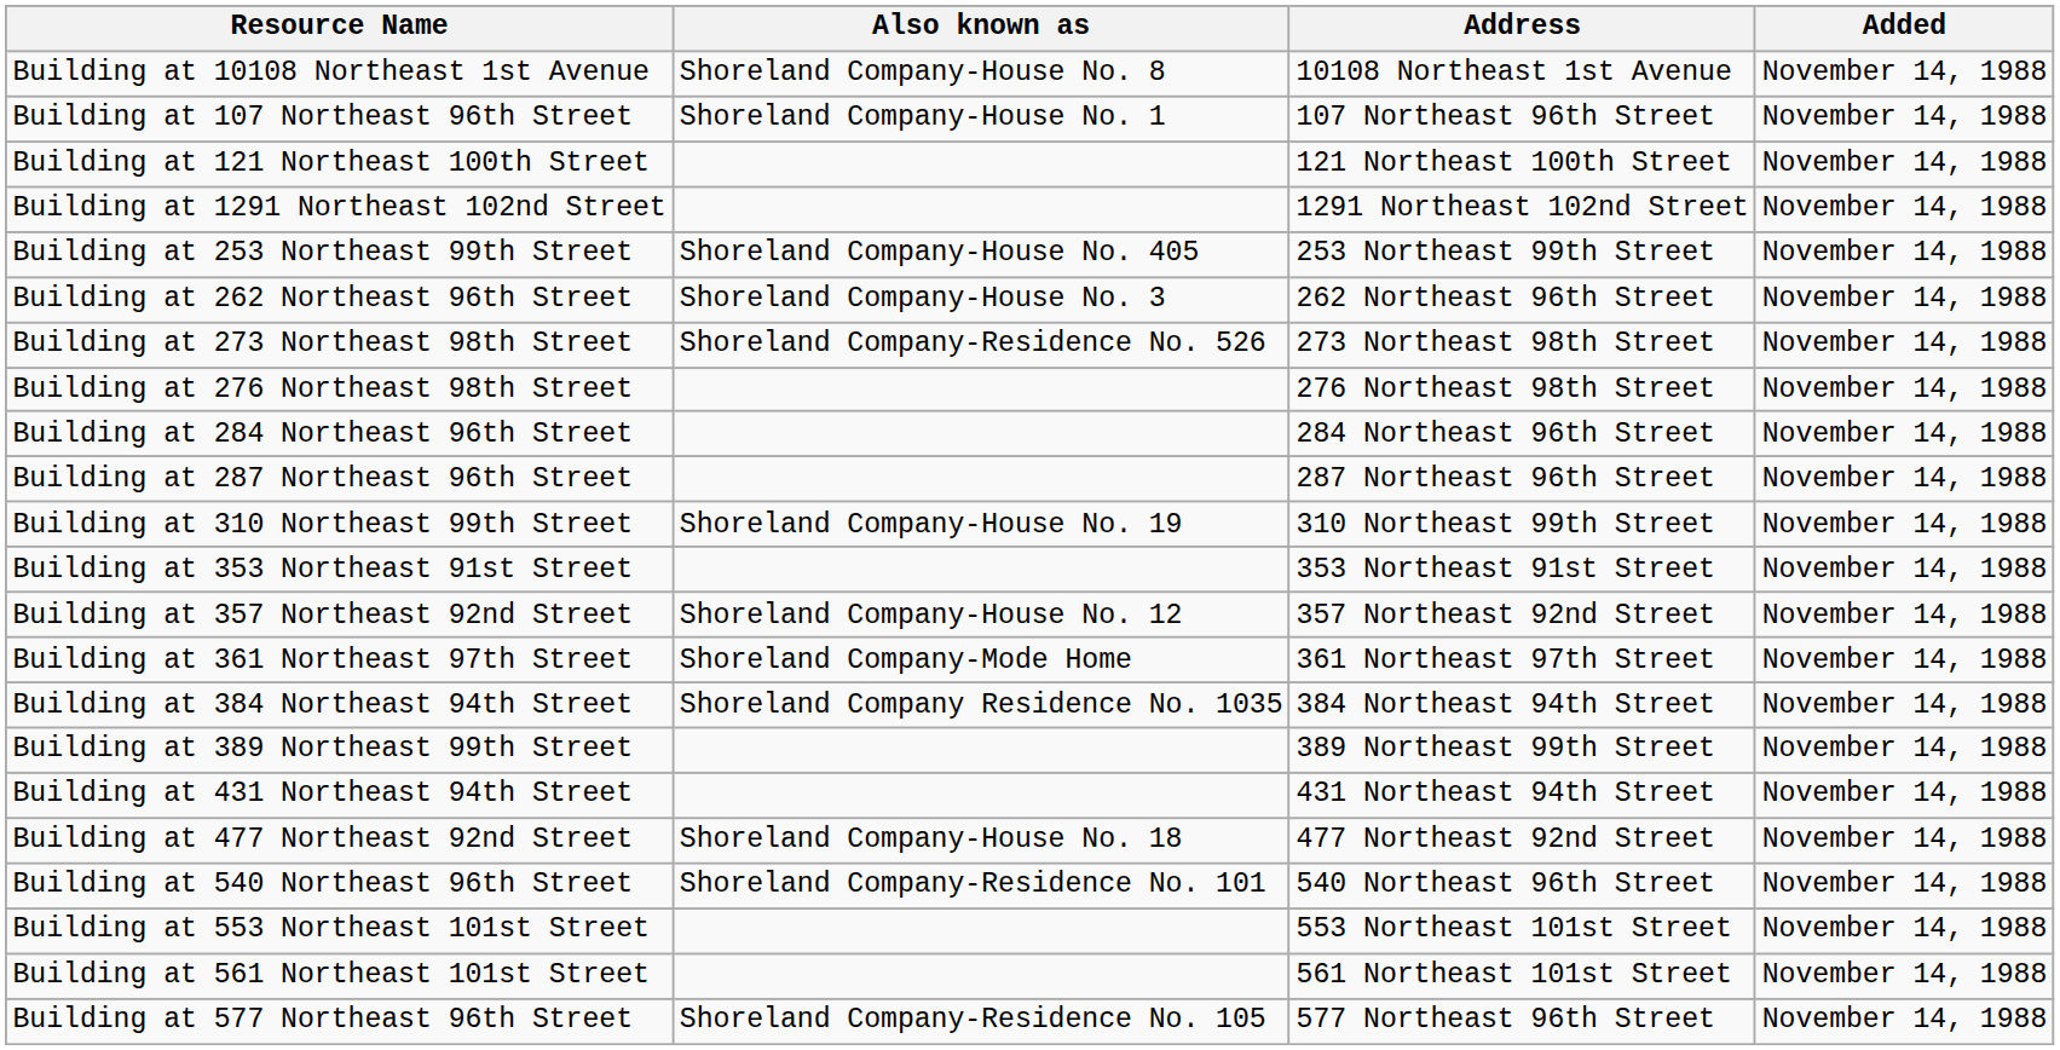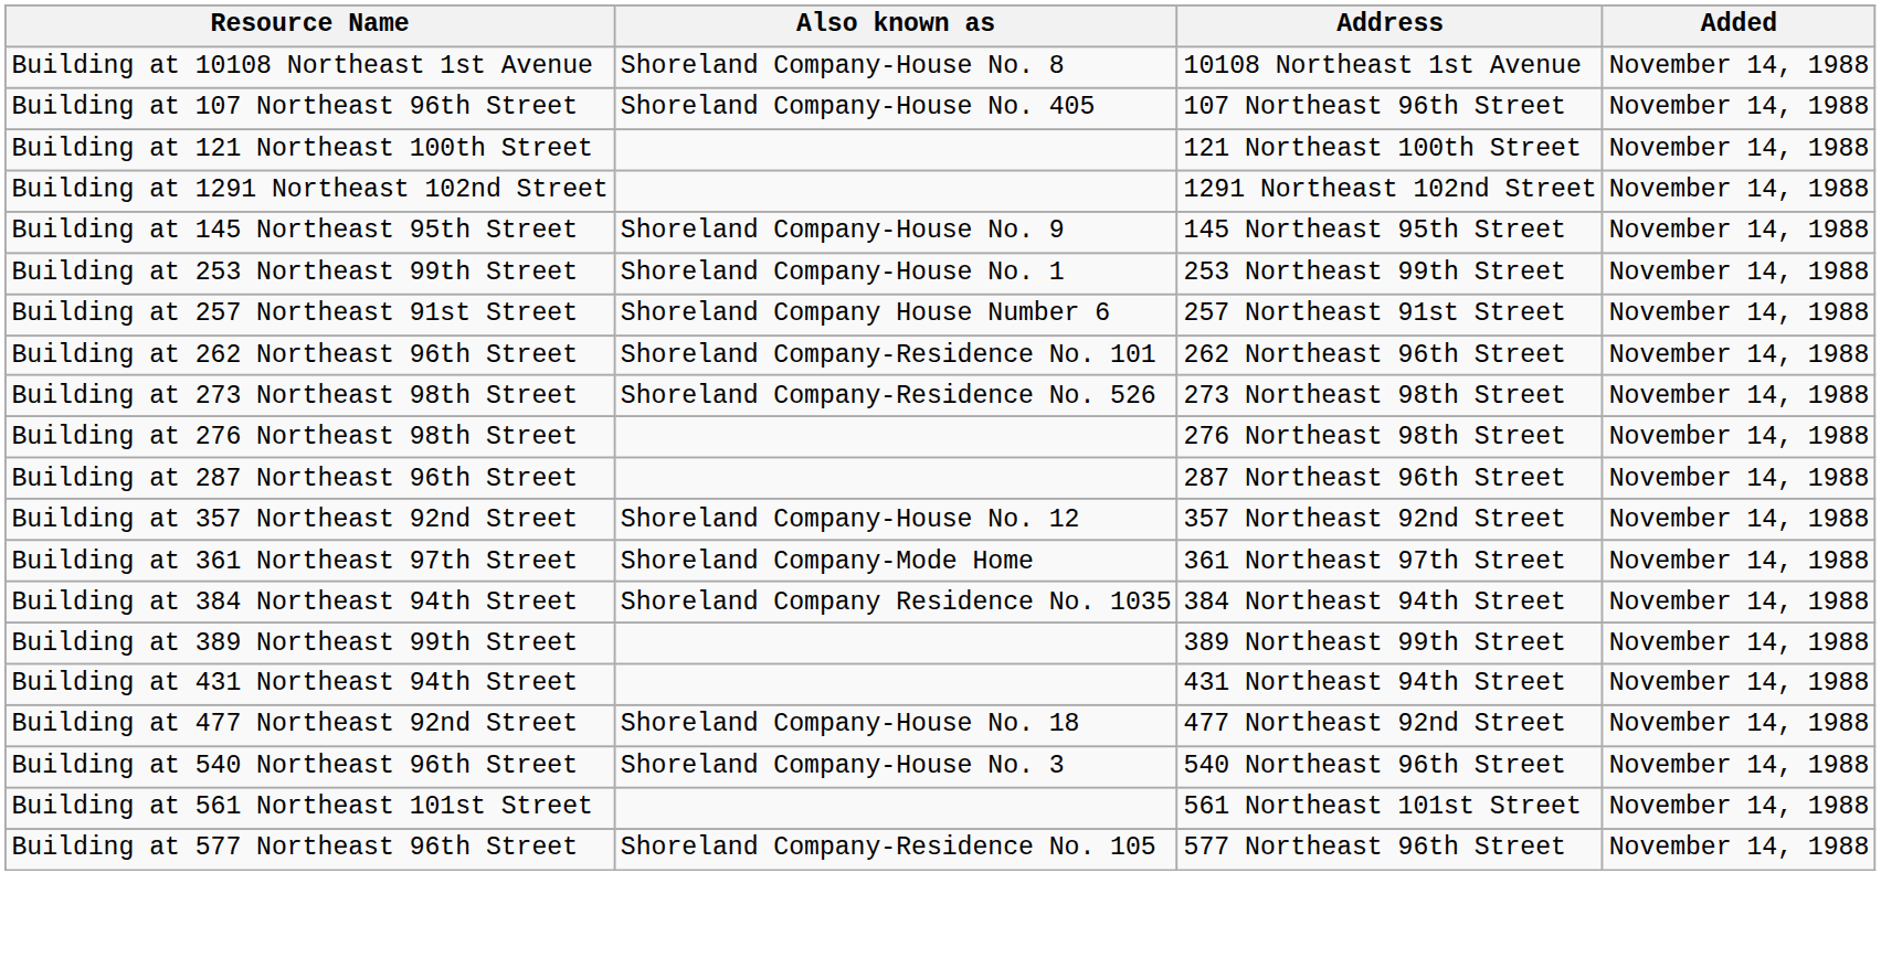 <table class="wikitable" style="font-size: 95%;">
 <tr>
 <th>Resource Name</th>
 <th>Also known as</th>
 <th>Address</th>
 <th>Added</th>
 </tr>
 <tr>
 <td>Building at 10108 Northeast 1st Avenue</td>
 <td>Shoreland Company-House No. 8</td>
 <td>10108 Northeast 1st Avenue</td>
 <td>November 14, 1988</td>
 </tr>
 <tr>
 <td>Building at 107 Northeast 96th Street</td>
-<td>Shoreland Company-House No. 1</td>
+<td>Shoreland Company-House No. 405</td>
 <td>107 Northeast 96th Street</td>
 <td>November 14, 1988</td>
 </tr>
 <tr>
 <td>Building at 121 Northeast 100th Street</td>
 <td></td>
 <td>121 Northeast 100th Street</td>
 <td>November 14, 1988</td>
 </tr>
 <tr>
 <td>Building at 1291 Northeast 102nd Street</td>
 <td></td>
 <td>1291 Northeast 102nd Street</td>
 <td>November 14, 1988</td>
 </tr>
 <tr>
+<td>Building at 145 Northeast 95th Street</td>
+<td>Shoreland Company-House No. 9</td>
+<td>145 Northeast 95th Street</td>
+<td>November 14, 1988</td>
+</tr>
+<tr>
 <td>Building at 253 Northeast 99th Street</td>
-<td>Shoreland Company-House No. 405</td>
+<td>Shoreland Company-House No. 1</td>
 <td>253 Northeast 99th Street</td>
 <td>November 14, 1988</td>
 </tr>
 <tr>
+<td>Building at 257 Northeast 91st Street</td>
+<td>Shoreland Company House Number 6</td>
+<td>257 Northeast 91st Street</td>
+<td>November 14, 1988</td>
+</tr>
+<tr>
 <td>Building at 262 Northeast 96th Street</td>
-<td>Shoreland Company-House No. 3</td>
+<td>Shoreland Company-Residence No. 101</td>
 <td>262 Northeast 96th Street</td>
 <td>November 14, 1988</td>
 </tr>
 <tr>
 <td>Building at 273 Northeast 98th Street</td>
 <td>Shoreland Company-Residence No. 526</td>
 <td>273 Northeast 98th Street</td>
 <td>November 14, 1988</td>
 </tr>
 <tr>
 <td>Building at 276 Northeast 98th Street</td>
 <td></td>
 <td>276 Northeast 98th Street</td>
 <td>November 14, 1988</td>
 </tr>
 <tr>
-<td>Building at 284 Northeast 96th Street</td>
-<td></td>
-<td>284 Northeast 96th Street</td>
-<td>November 14, 1988</td>
-</tr>
-<tr>
 <td>Building at 287 Northeast 96th Street</td>
 <td></td>
 <td>287 Northeast 96th Street</td>
-<td>November 14, 1988</td>
-</tr>
-<tr>
-<td>Building at 310 Northeast 99th Street</td>
-<td>Shoreland Company-House No. 19</td>
-<td>310 Northeast 99th Street</td>
-<td>November 14, 1988</td>
-</tr>
-<tr>
-<td>Building at 353 Northeast 91st Street</td>
-<td></td>
-<td>353 Northeast 91st Street</td>
 <td>November 14, 1988</td>
 </tr>
 <tr>
 <td>Building at 357 Northeast 92nd Street</td>
 <td>Shoreland Company-House No. 12</td>
 <td>357 Northeast 92nd Street</td>
 <td>November 14, 1988</td>
 </tr>
 <tr>
 <td>Building at 361 Northeast 97th Street</td>
 <td>Shoreland Company-Mode Home</td>
 <td>361 Northeast 97th Street</td>
 <td>November 14, 1988</td>
 </tr>
 <tr>
 <td>Building at 384 Northeast 94th Street</td>
 <td>Shoreland Company Residence No. 1035</td>
 <td>384 Northeast 94th Street</td>
 <td>November 14, 1988</td>
 </tr>
 <tr>
 <td>Building at 389 Northeast 99th Street</td>
 <td></td>
 <td>389 Northeast 99th Street</td>
 <td>November 14, 1988</td>
 </tr>
 <tr>
 <td>Building at 431 Northeast 94th Street</td>
 <td></td>
 <td>431 Northeast 94th Street</td>
 <td>November 14, 1988</td>
 </tr>
 <tr>
 <td>Building at 477 Northeast 92nd Street</td>
 <td>Shoreland Company-House No. 18</td>
 <td>477 Northeast 92nd Street</td>
 <td>November 14, 1988</td>
 </tr>
 <tr>
 <td>Building at 540 Northeast 96th Street</td>
-<td>Shoreland Company-Residence No. 101</td>
+<td>Shoreland Company-House No. 3</td>
 <td>540 Northeast 96th Street</td>
-<td>November 14, 1988</td>
-</tr>
-<tr>
-<td>Building at 553 Northeast 101st Street</td>
-<td></td>
-<td>553 Northeast 101st Street</td>
 <td>November 14, 1988</td>
 </tr>
 <tr>
 <td>Building at 561 Northeast 101st Street</td>
 <td></td>
 <td>561 Northeast 101st Street</td>
 <td>November 14, 1988</td>
 </tr>
 <tr>
 <td>Building at 577 Northeast 96th Street</td>
 <td>Shoreland Company-Residence No. 105</td>
 <td>577 Northeast 96th Street</td>
 <td>November 14, 1988</td>
 </tr>
 </table>
